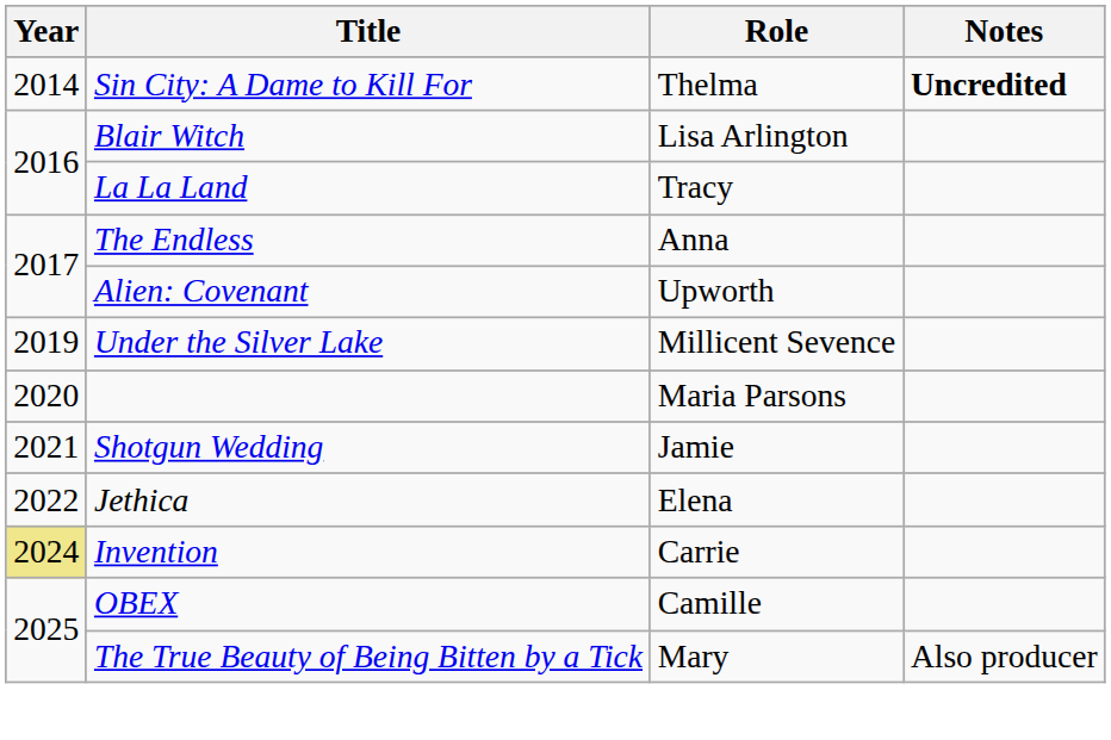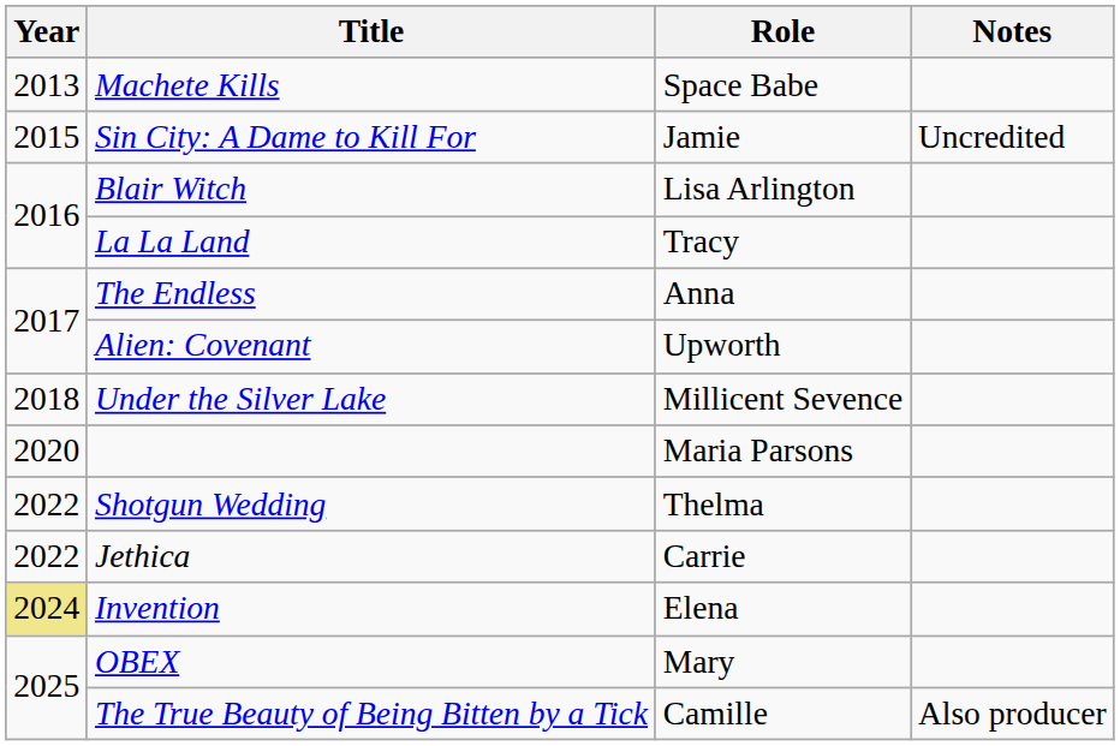 <table class="wikitable sortable">
 <tr>
 <th>Year</th>
 <th>Title</th>
 <th>Role</th>
 <th class="unsortable">Notes</th>
 </tr>
 <tr>
-<td>2014</td>
+<td>2013</td>
+<td><em><a href='#'>Machete Kills</a></em></td>
+<td>Space Babe</td>
+<td></td>
+</tr>
+<tr>
+<td>2015</td>
 <td><em><a href='#'>Sin City: A Dame to Kill For</a></em></td>
-<td>Thelma</td>
-<td><strong>Uncredited</strong></td>
+<td>Jamie</td>
+<td>Uncredited</td>
 </tr>
 <tr>
 <td rowspan="2">2016</td>
 <td><em><a href='#'>Blair Witch</a></em></td>
 <td>Lisa Arlington</td>
 <td></td>
 </tr>
 <tr>
 <td><em><a href='#'>La La Land</a></em></td>
 <td>Tracy</td>
 <td></td>
 </tr>
 <tr>
 <td rowspan="2">2017</td>
 <td><em><a href='#'>The Endless</a></em></td>
 <td>Anna</td>
 <td></td>
 </tr>
 <tr>
 <td><em><a href='#'>Alien: Covenant</a></em></td>
 <td>Upworth</td>
 <td></td>
 </tr>
 <tr>
-<td>2019</td>
+<td>2018</td>
 <td><em><a href='#'>Under the Silver Lake</a></em></td>
 <td>Millicent Sevence</td>
 <td></td>
 </tr>
 <tr>
 <td>2020</td>
 <td><em></em></td>
 <td>Maria Parsons</td>
 <td></td>
 </tr>
 <tr>
-<td>2021</td>
+<td>2022</td>
 <td><em><a href='#'>Shotgun Wedding</a></em></td>
-<td>Jamie</td>
+<td>Thelma</td>
 <td></td>
 </tr>
 <tr>
 <td>2022</td>
 <td><em>Jethica</em></td>
-<td>Elena</td>
+<td>Carrie</td>
 <td></td>
 </tr>
 <tr>
 <td style="background: khaki;">2024</td>
 <td><em><a href='#'>Invention</a></em></td>
-<td>Carrie</td>
+<td>Elena</td>
 <td></td>
 </tr>
 <tr>
 <td rowspan="2">2025</td>
 <td><em><a href='#'>OBEX</a></em></td>
-<td>Camille</td>
+<td>Mary</td>
 <td></td>
 </tr>
 <tr>
 <td><em><a href='#'>The True Beauty of Being Bitten by a Tick</a></em></td>
-<td>Mary</td>
+<td>Camille</td>
 <td>Also producer</td>
 </tr>
 </table>
